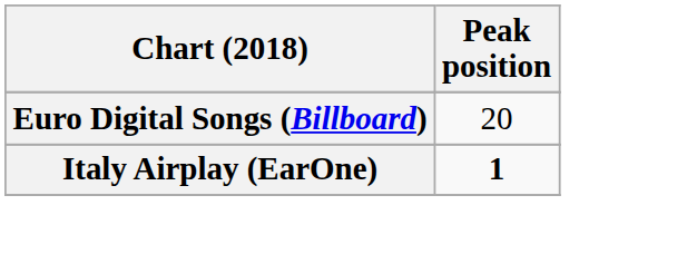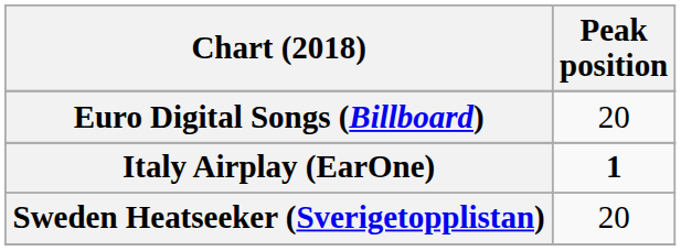 <table class="wikitable sortable plainrowheaders" style="text-align:center">
 <tr>
 <th scope="col">Chart (2018)</th>
 <th scope="col">Peak<br> position</th>
 </tr>
 <tr>
 </tr>
 <tr>
 <th scope="row">Euro Digital Songs (<em><a href='#'>Billboard</a></em>)</th>
 <td>20</td>
 </tr>
 <tr>
 </tr>
 <tr>
 <th scope="row">Italy Airplay (EarOne)</th>
 <td><strong>1</strong></td>
 </tr>
 <tr>
+<th scope="row">Sweden Heatseeker (<a href='#'>Sverigetopplistan</a>)</th>
+<td>20</td>
+</tr>
+<tr>
 </tr>
 </table>
